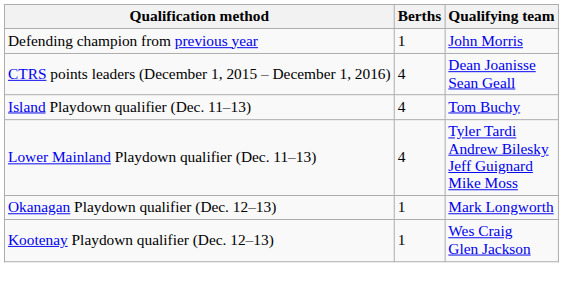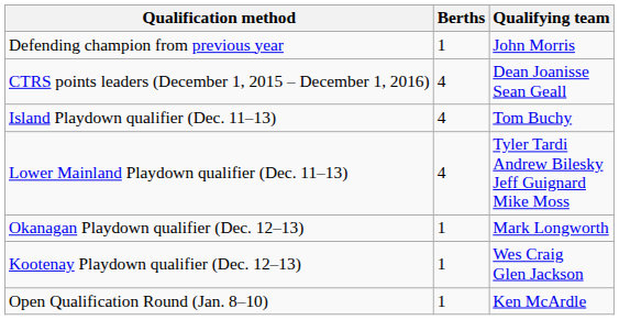 <table class=wikitable>
 <tr>
 <th>Qualification method</th>
 <th>Berths</th>
 <th>Qualifying team</th>
 </tr>
 <tr>
 <td>Defending champion from <a href='#'>previous year</a></td>
 <td>1</td>
 <td><a href='#'>John Morris</a></td>
 </tr>
 <tr>
 <td><a href='#'>CTRS</a> points leaders (December 1, 2015 – December 1, 2016)</td>
 <td>4</td>
 <td><a href='#'>Dean Joanisse</a> <br> <a href='#'>Sean Geall</a></td>
 </tr>
 <tr>
 <td><a href='#'>Island</a> Playdown qualifier (Dec. 11–13)</td>
 <td>4</td>
 <td><a href='#'>Tom Buchy</a></td>
 </tr>
 <tr>
 <td><a href='#'>Lower Mainland</a> Playdown qualifier (Dec. 11–13)</td>
 <td>4</td>
 <td><a href='#'>Tyler Tardi</a> <br> <a href='#'>Andrew Bilesky</a> <br> <a href='#'>Jeff Guignard</a> <br> <a href='#'>Mike Moss</a></td>
 </tr>
 <tr>
 <td><a href='#'>Okanagan</a> Playdown qualifier (Dec. 12–13)</td>
 <td>1</td>
 <td><a href='#'>Mark Longworth</a></td>
 </tr>
 <tr>
 <td><a href='#'>Kootenay</a> Playdown qualifier (Dec. 12–13)</td>
 <td>1</td>
 <td><a href='#'>Wes Craig</a> <br> <a href='#'>Glen Jackson</a></td>
 </tr>
+<tr>
+<td>Open Qualification Round (Jan. 8–10)</td>
+<td>1</td>
+<td><a href='#'>Ken McArdle</a></td>
+</tr>
 </table>
